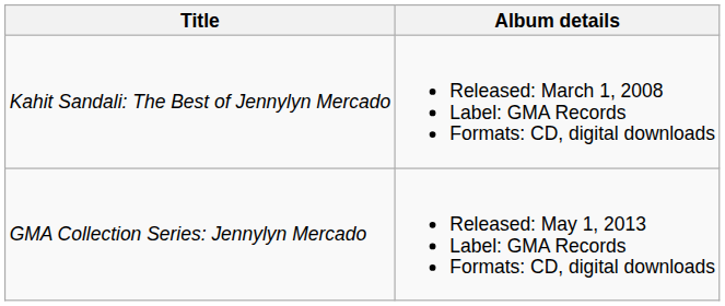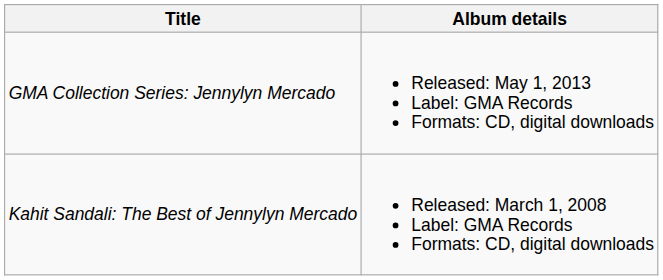 <table class="wikitable" style="font-size: 95%;">
 <tr>
 <th><strong>Title</strong></th>
 <th><strong>Album details</strong></th>
 </tr>
 <tr>
+<td><em>GMA Collection Series: Jennylyn Mercado</em></td>
+<td><br><ul><li>Released: May 1, 2013</li><li>Label: GMA Records</li><li>Formats: CD, digital downloads</li></ul></td>
+</tr>
+<tr>
 <td><em>Kahit Sandali: The Best of Jennylyn Mercado</em></td>
 <td><br><ul><li>Released: March 1, 2008</li><li>Label: GMA Records</li><li>Formats: CD, digital downloads</li></ul></td>
 </tr>
-<tr>
-<td><em>GMA Collection Series: Jennylyn Mercado</em></td>
-<td><br><ul><li>Released: May 1, 2013</li><li>Label: GMA Records</li><li>Formats: CD, digital downloads</li></ul></td>
-</tr>
 </table>
